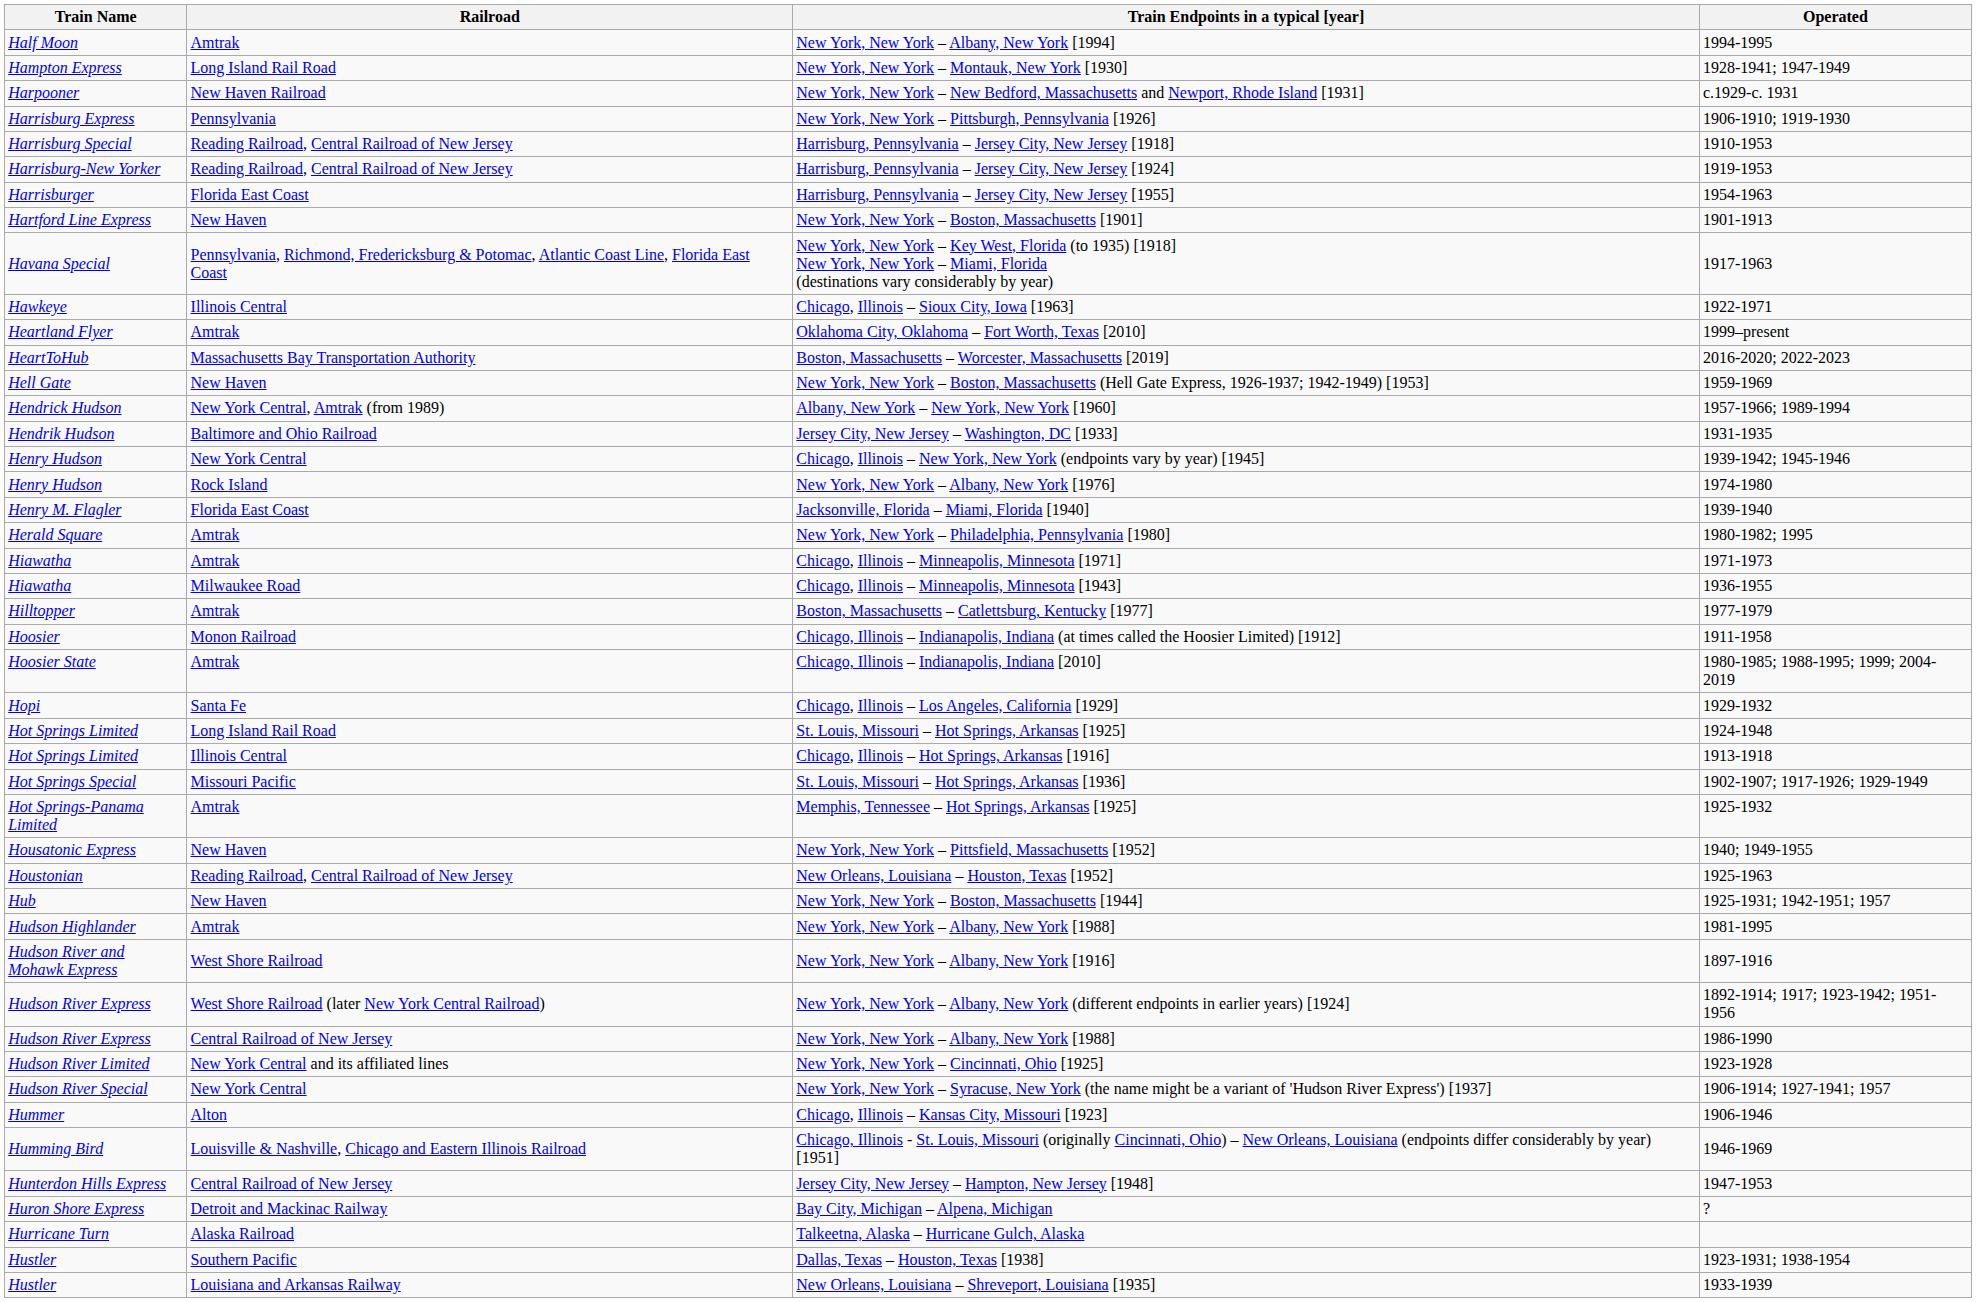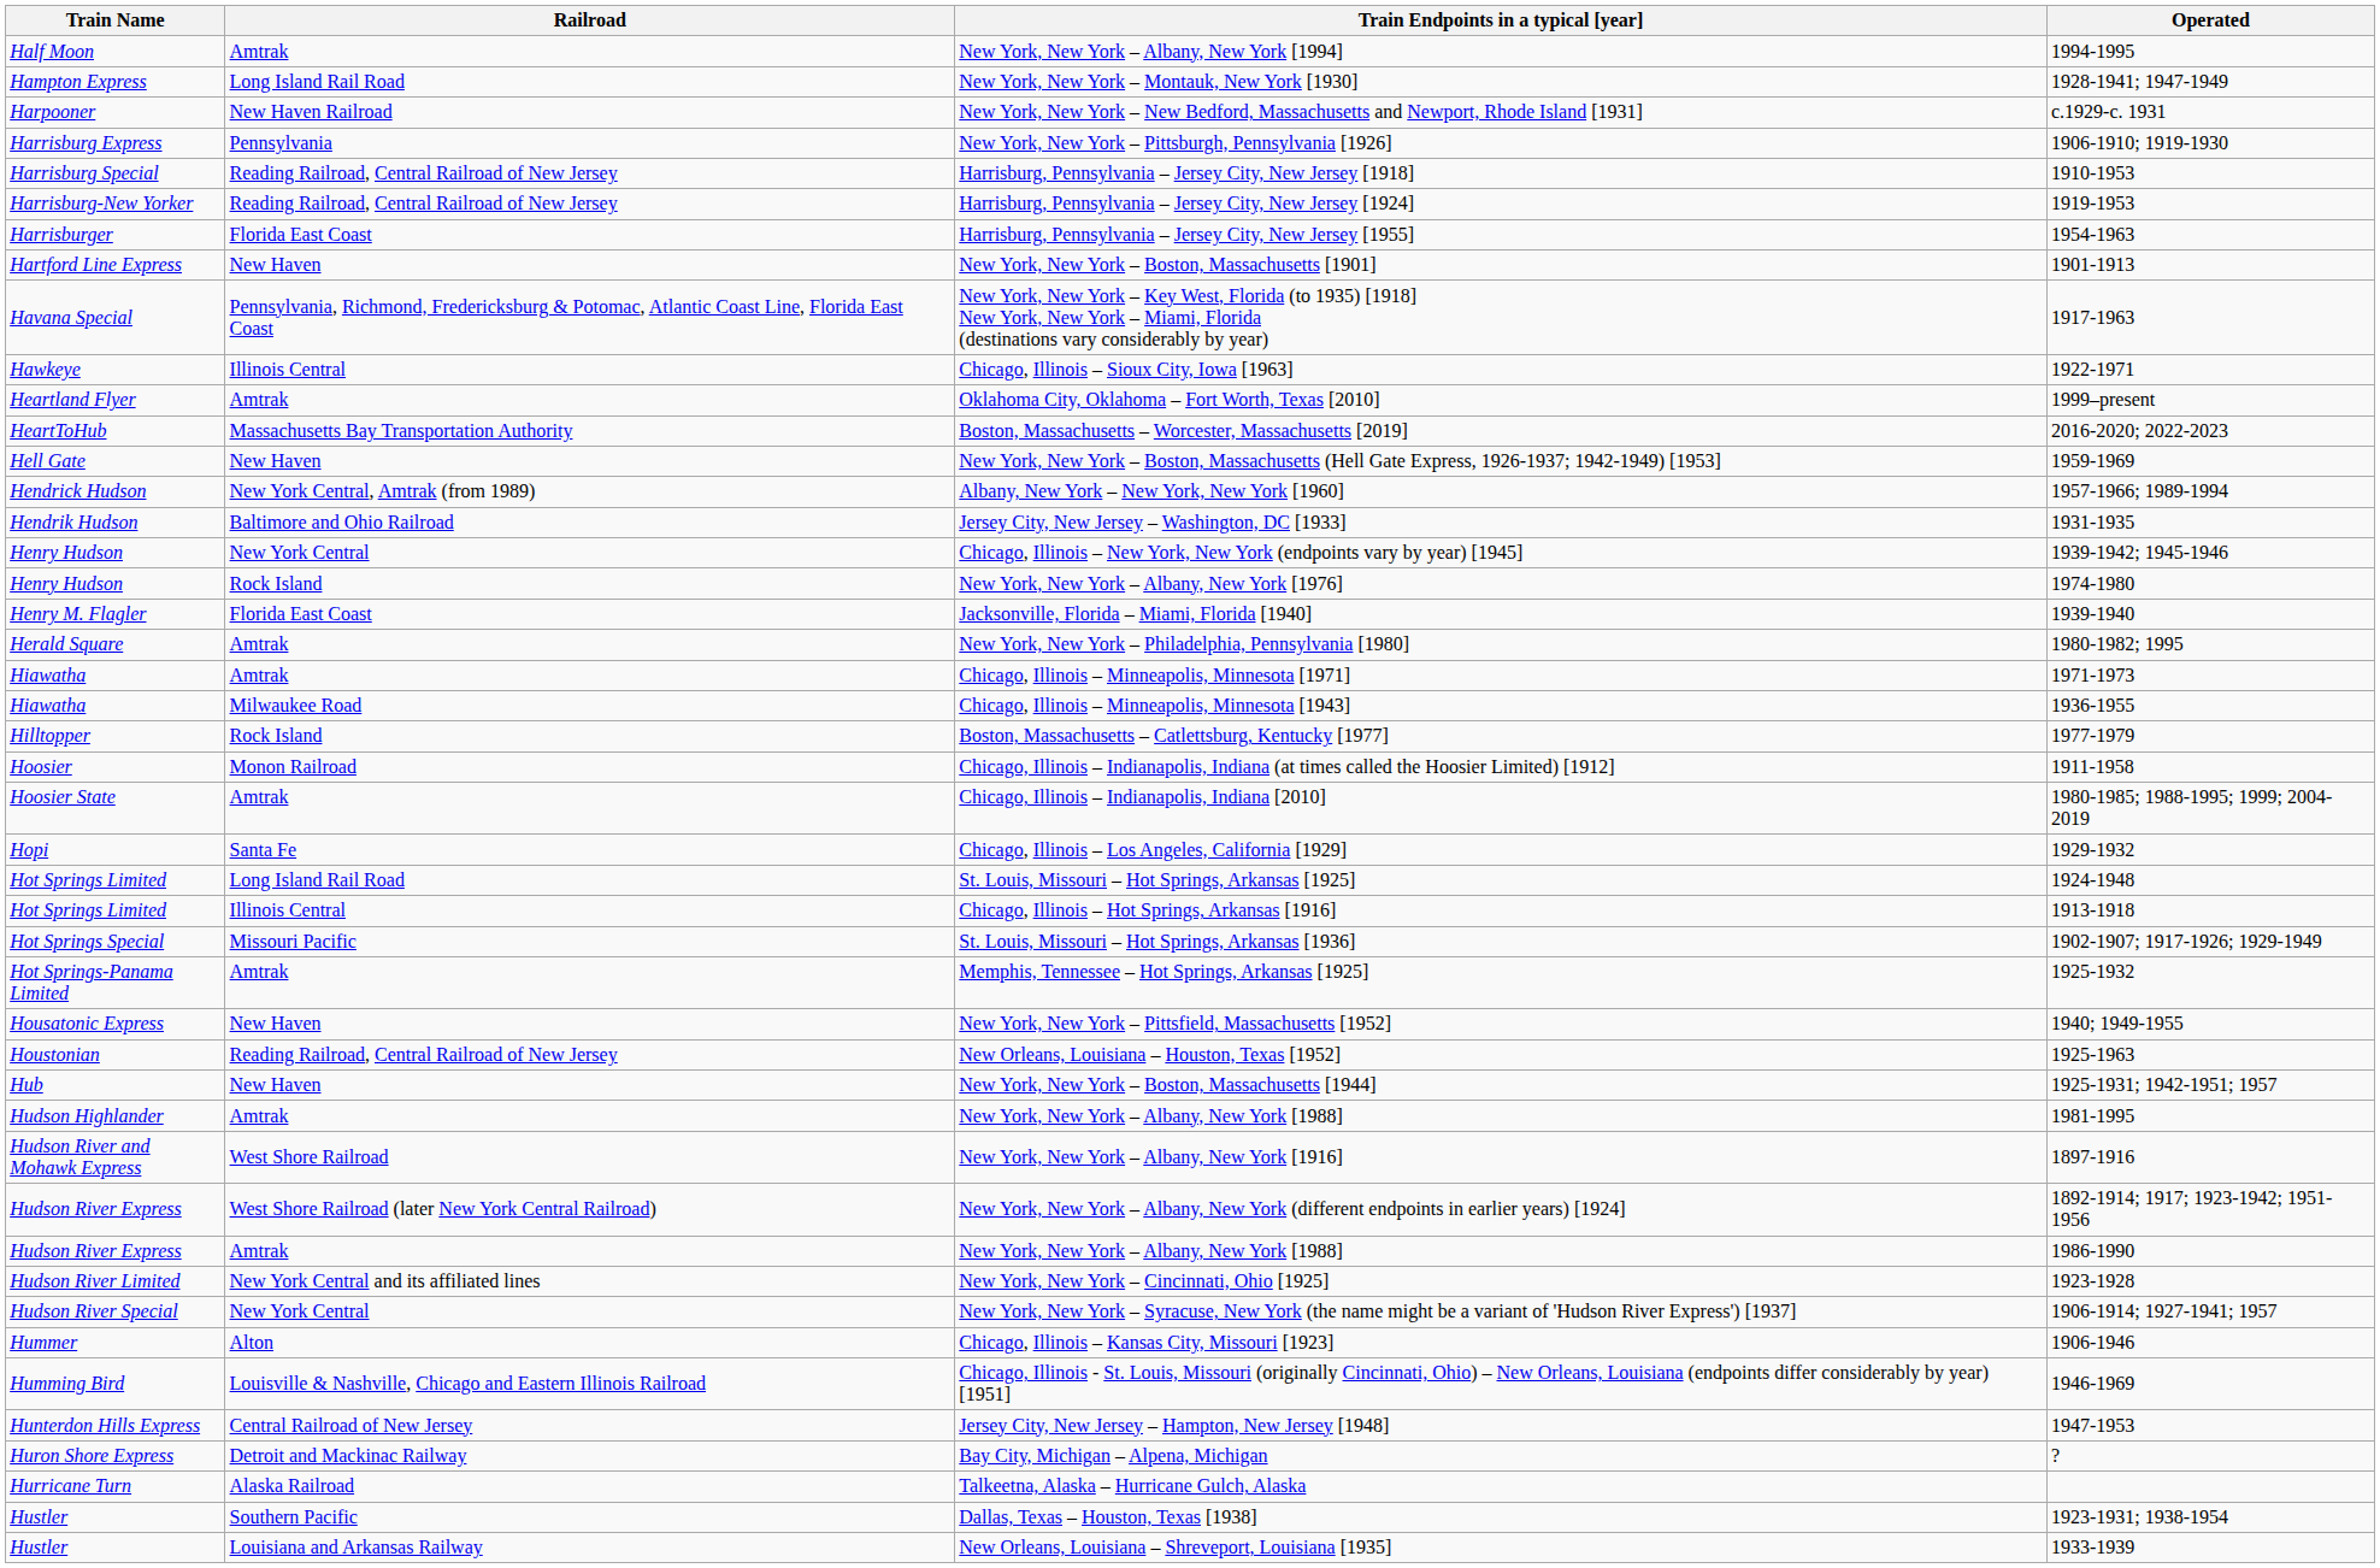 <table class="wikitable">
 <tr valign="top">
 <th width="175px">Train Name</th>
 <th>Railroad</th>
 <th>Train Endpoints in a typical [year]</th>
 <th>Operated</th>
 </tr>
 <tr>
 <td><a href='#'><em>Half Moon</em></a></td>
 <td><a href='#'>Amtrak</a></td>
 <td><a href='#'>New York, New York</a> – <a href='#'>Albany, New York</a> [1994]</td>
 <td>1994-1995</td>
 </tr>
 <tr>
 <td><em><a href='#'>Hampton Express</a></em></td>
 <td><a href='#'>Long Island Rail Road</a></td>
 <td><a href='#'>New York, New York</a> – <a href='#'>Montauk, New York</a> [1930]</td>
 <td>1928-1941; 1947-1949</td>
 </tr>
 <tr>
 <td><em><a href='#'>Harpooner</a></em></td>
 <td><a href='#'>New Haven Railroad</a></td>
 <td><a href='#'>New York, New York</a> – <a href='#'>New Bedford, Massachusetts</a> and <a href='#'>Newport, Rhode Island</a> [1931]</td>
 <td>c.1929-c. 1931</td>
 </tr>
 <tr>
 <td><a href='#'><em>Harrisburg Express</em></a></td>
 <td><a href='#'>Pennsylvania</a></td>
 <td><a href='#'>New York, New York</a> – <a href='#'>Pittsburgh, Pennsylvania</a> [1926]</td>
 <td>1906-1910; 1919-1930</td>
 </tr>
 <tr>
 <td><em><a href='#'>Harrisburg Special</a></em></td>
 <td><a href='#'>Reading Railroad</a>, <a href='#'>Central Railroad of New Jersey</a></td>
 <td><a href='#'>Harrisburg, Pennsylvania</a> – <a href='#'>Jersey City, New Jersey</a> [1918]</td>
 <td>1910-1953</td>
 </tr>
 <tr>
 <td><em><a href='#'>Harrisburg-New Yorker</a></em></td>
 <td><a href='#'>Reading Railroad</a>, <a href='#'>Central Railroad of New Jersey</a></td>
 <td><a href='#'>Harrisburg, Pennsylvania</a> – <a href='#'>Jersey City, New Jersey</a> [1924]</td>
 <td>1919-1953</td>
 </tr>
 <tr valign="top">
 <td><em><a href='#'>Harrisburger</a></em></td>
 <td><a href='#'>Florida East Coast</a></td>
 <td><a href='#'>Harrisburg, Pennsylvania</a> – <a href='#'>Jersey City, New Jersey</a> [1955]</td>
 <td>1954-1963</td>
 </tr>
 <tr>
 <td><em><a href='#'>Hartford Line Express</a></em></td>
 <td><a href='#'>New Haven</a></td>
 <td><a href='#'>New York, New York</a> – <a href='#'>Boston, Massachusetts</a> [1901]</td>
 <td>1901-1913</td>
 </tr>
 <tr>
 <td><em><a href='#'>Havana Special</a></em></td>
 <td><a href='#'>Pennsylvania</a>, <a href='#'>Richmond, Fredericksburg & Potomac</a>, <a href='#'>Atlantic Coast Line</a>, <a href='#'>Florida East Coast</a></td>
 <td><a href='#'>New York, New York</a> – <a href='#'>Key West, Florida</a> (to 1935) [1918]<br><a href='#'>New York, New York</a> – <a href='#'>Miami, Florida</a><br>(destinations vary considerably by year)</td>
 <td>1917-1963</td>
 </tr>
 <tr>
 <td><em><a href='#'>Hawkeye</a></em></td>
 <td><a href='#'>Illinois Central</a></td>
 <td><a href='#'>Chicago</a>, <a href='#'>Illinois</a> – <a href='#'>Sioux City, Iowa</a> [1963]</td>
 <td>1922-1971</td>
 </tr>
 <tr valign="top">
 <td><em><a href='#'>Heartland Flyer</a></em></td>
 <td><a href='#'>Amtrak</a></td>
 <td><a href='#'>Oklahoma City, Oklahoma</a> – <a href='#'>Fort Worth, Texas</a> [2010]</td>
 <td>1999–present</td>
 </tr>
 <tr>
 <td><a href='#'><em>HeartToHub</em></a></td>
 <td><a href='#'>Massachusetts Bay Transportation Authority</a></td>
 <td><a href='#'>Boston, Massachusetts</a> – <a href='#'>Worcester, Massachusetts</a> [2019]</td>
 <td>2016-2020; 2022-2023</td>
 </tr>
 <tr>
 <td><a href='#'><em>Hell Gate</em></a></td>
 <td><a href='#'>New Haven</a></td>
 <td><a href='#'>New York, New York</a> – <a href='#'>Boston, Massachusetts</a> (Hell Gate Express, 1926-1937; 1942-1949) [1953]</td>
 <td>1959-1969</td>
 </tr>
 <tr valign="top">
 <td><em><a href='#'>Hendrick Hudson</a></em></td>
 <td><a href='#'>New York Central</a>, <a href='#'>Amtrak</a> (from 1989)</td>
 <td><a href='#'>Albany, New York</a> – <a href='#'>New York, New York</a> [1960]</td>
 <td>1957-1966; 1989-1994</td>
 </tr>
 <tr>
 <td><a href='#'><em>Hendrik Hudson</em></a></td>
 <td><a href='#'>Baltimore and Ohio Railroad</a></td>
 <td><a href='#'>Jersey City, New Jersey</a> – <a href='#'>Washington, DC</a> [1933]</td>
 <td>1931-1935</td>
 </tr>
 <tr>
 <td><a href='#'><em>Henry Hudson</em></a></td>
 <td><a href='#'>New York Central</a></td>
 <td><a href='#'>Chicago</a>, <a href='#'>Illinois</a> – <a href='#'>New York, New York</a> (endpoints vary by year) [1945]</td>
 <td>1939-1942; 1945-1946</td>
 </tr>
 <tr>
 <td><em><a href='#'>Henry Hudson</a></em></td>
 <td><a href='#'>Rock Island</a></td>
 <td><a href='#'>New York, New York</a> – <a href='#'>Albany, New York</a> [1976]</td>
 <td>1974-1980</td>
 </tr>
 <tr valign="top">
 <td><em><a href='#'>Henry M. Flagler</a></em></td>
 <td><a href='#'>Florida East Coast</a></td>
 <td><a href='#'>Jacksonville, Florida</a> – <a href='#'>Miami, Florida</a> [1940]</td>
 <td>1939-1940</td>
 </tr>
 <tr>
 <td><a href='#'><em>Herald Square</em></a></td>
 <td><a href='#'>Amtrak</a></td>
 <td><a href='#'>New York, New York</a> – <a href='#'>Philadelphia, Pennsylvania</a> [1980]</td>
 <td>1980-1982; 1995</td>
 </tr>
 <tr valign="top">
 <td><em><a href='#'>Hiawatha</a></em></td>
 <td><a href='#'>Amtrak</a></td>
 <td><a href='#'>Chicago</a>, <a href='#'>Illinois</a> – <a href='#'>Minneapolis, Minnesota</a> [1971]</td>
 <td>1971-1973</td>
 </tr>
 <tr>
 <td><em><a href='#'>Hiawatha</a></em></td>
 <td><a href='#'>Milwaukee Road</a></td>
 <td><a href='#'>Chicago</a>, <a href='#'>Illinois</a> – <a href='#'>Minneapolis, Minnesota</a> [1943]</td>
 <td>1936-1955</td>
 </tr>
 <tr>
 <td><em><a href='#'>Hilltopper</a></em></td>
-<td><a href='#'>Amtrak</a></td>
+<td><a href='#'>Rock Island</a></td>
 <td><a href='#'>Boston, Massachusetts</a> – <a href='#'>Catlettsburg, Kentucky</a> [1977]</td>
 <td>1977-1979</td>
 </tr>
 <tr valign="top">
 <td><em><a href='#'>Hoosier</a></em></td>
 <td><a href='#'>Monon Railroad</a></td>
 <td><a href='#'>Chicago, Illinois</a> – <a href='#'>Indianapolis, Indiana</a> (at times called the Hoosier Limited) [1912]</td>
 <td>1911-1958</td>
 </tr>
 <tr valign="top">
 <td><em><a href='#'>Hoosier State</a></em></td>
 <td><a href='#'>Amtrak</a></td>
 <td><a href='#'>Chicago, Illinois</a> – <a href='#'>Indianapolis, Indiana</a> [2010]</td>
 <td>1980-1985; 1988-1995; 1999; 2004-2019</td>
 </tr>
 <tr valign="top">
 <td><em><a href='#'>Hopi</a></em></td>
 <td><a href='#'>Santa Fe</a></td>
 <td><a href='#'>Chicago</a>, <a href='#'>Illinois</a> – <a href='#'>Los Angeles, California</a> [1929]</td>
 <td>1929-1932</td>
 </tr>
 <tr>
 <td><em><a href='#'>Hot Springs Limited</a></em></td>
 <td><a href='#'>Long Island Rail Road</a></td>
 <td><a href='#'>St. Louis, Missouri</a> – <a href='#'>Hot Springs, Arkansas</a> [1925]</td>
 <td>1924-1948</td>
 </tr>
 <tr>
 <td><em><a href='#'>Hot Springs Limited</a></em></td>
 <td><a href='#'>Illinois Central</a></td>
 <td><a href='#'>Chicago</a>, <a href='#'>Illinois</a> – <a href='#'>Hot Springs, Arkansas</a> [1916]</td>
 <td>1913-1918</td>
 </tr>
 <tr>
 <td><em><a href='#'>Hot Springs Special</a></em></td>
 <td><a href='#'>Missouri Pacific</a></td>
 <td><a href='#'>St. Louis, Missouri</a> – <a href='#'>Hot Springs, Arkansas</a> [1936]</td>
 <td>1902-1907; 1917-1926; 1929-1949</td>
 </tr>
 <tr valign="top">
 <td><em><a href='#'>Hot Springs-Panama Limited</a></em></td>
 <td><a href='#'>Amtrak</a></td>
 <td><a href='#'>Memphis, Tennessee</a> – <a href='#'>Hot Springs, Arkansas</a> [1925]</td>
 <td>1925-1932</td>
 </tr>
 <tr>
 <td><em><a href='#'>Housatonic Express</a></em></td>
 <td><a href='#'>New Haven</a></td>
 <td><a href='#'>New York, New York</a> – <a href='#'>Pittsfield, Massachusetts</a> [1952]</td>
 <td>1940; 1949-1955</td>
 </tr>
 <tr valign="top">
 <td><em><a href='#'>Houstonian</a></em></td>
 <td><a href='#'>Reading Railroad</a>, <a href='#'>Central Railroad of New Jersey</a></td>
 <td><a href='#'>New Orleans, Louisiana</a> – <a href='#'>Houston, Texas</a> [1952]</td>
 <td>1925-1963</td>
 </tr>
 <tr>
 <td><a href='#'><em>Hub</em></a></td>
 <td><a href='#'>New Haven</a></td>
 <td><a href='#'>New York, New York</a> – <a href='#'>Boston, Massachusetts</a> [1944]</td>
 <td>1925-1931; 1942-1951; 1957</td>
 </tr>
 <tr>
 <td><a href='#'><em>Hudson Highlander</em></a></td>
 <td><a href='#'>Amtrak</a></td>
 <td><a href='#'>New York, New York</a> – <a href='#'>Albany, New York</a> [1988]</td>
 <td>1981-1995</td>
 </tr>
 <tr>
 <td><em><a href='#'>Hudson River and Mohawk Express</a></em></td>
 <td><a href='#'>West Shore Railroad</a></td>
 <td><a href='#'>New York, New York</a> – <a href='#'>Albany, New York</a> [1916]</td>
 <td>1897-1916</td>
 </tr>
 <tr>
 <td><a href='#'><em>Hudson River Express</em></a></td>
 <td><a href='#'>West Shore Railroad</a> (later <a href='#'>New York Central Railroad</a>)</td>
 <td><a href='#'>New York, New York</a> – <a href='#'>Albany, New York</a> (different endpoints in earlier years) [1924]</td>
 <td>1892-1914; 1917; 1923-1942; 1951-1956</td>
 </tr>
 <tr>
 <td><a href='#'><em>Hudson River Express</em></a></td>
-<td><a href='#'>Central Railroad of New Jersey</a></td>
+<td><a href='#'>Amtrak</a></td>
 <td><a href='#'>New York, New York</a> – <a href='#'>Albany, New York</a> [1988]</td>
 <td>1986-1990</td>
 </tr>
 <tr>
 <td><em><a href='#'>Hudson River Limited</a></em></td>
 <td><a href='#'>New York Central</a> and its affiliated lines</td>
 <td><a href='#'>New York, New York</a> – <a href='#'>Cincinnati, Ohio</a> [1925]</td>
 <td>1923-1928</td>
 </tr>
 <tr>
 <td><em><a href='#'>Hudson River Special</a></em></td>
 <td><a href='#'>New York Central</a></td>
 <td><a href='#'>New York, New York</a> – <a href='#'>Syracuse, New York</a> (the name might be a variant of 'Hudson River Express') [1937]</td>
 <td>1906-1914; 1927-1941; 1957</td>
 </tr>
 <tr valign="top">
 <td><em><a href='#'>Hummer</a></em></td>
 <td><a href='#'>Alton</a></td>
 <td><a href='#'>Chicago</a>, <a href='#'>Illinois</a> – <a href='#'>Kansas City, Missouri</a> [1923]</td>
 <td>1906-1946</td>
 </tr>
 <tr>
 <td><em><a href='#'>Humming Bird</a></em></td>
 <td><a href='#'>Louisville & Nashville</a>, <a href='#'>Chicago and Eastern Illinois Railroad</a></td>
 <td><a href='#'>Chicago, Illinois</a> - <a href='#'>St. Louis, Missouri</a> (originally <a href='#'>Cincinnati, Ohio</a>) – <a href='#'>New Orleans, Louisiana</a> (endpoints differ considerably by year) [1951]</td>
 <td>1946-1969</td>
 </tr>
 <tr>
 <td><em><a href='#'>Hunterdon Hills Express</a></em></td>
 <td><a href='#'>Central Railroad of New Jersey</a></td>
 <td><a href='#'>Jersey City, New Jersey</a> – <a href='#'>Hampton, New Jersey</a> [1948]</td>
 <td>1947-1953</td>
 </tr>
 <tr valign="top">
 <td><em><a href='#'>Huron Shore Express</a></em></td>
 <td><a href='#'>Detroit and Mackinac Railway</a></td>
 <td><a href='#'>Bay City, Michigan</a> – <a href='#'>Alpena, Michigan</a></td>
 <td>?</td>
 </tr>
 <tr valign="top">
 <td><em><a href='#'>Hurricane Turn</a></em></td>
 <td><a href='#'>Alaska Railroad</a></td>
 <td><a href='#'>Talkeetna, Alaska</a> – <a href='#'>Hurricane Gulch, Alaska</a></td>
 <td> </td>
 </tr>
 <tr valign="top">
 <td><em><a href='#'>Hustler</a></em></td>
 <td><a href='#'>Southern Pacific</a></td>
 <td><a href='#'>Dallas, Texas</a> – <a href='#'>Houston, Texas</a> [1938]</td>
 <td>1923-1931; 1938-1954</td>
 </tr>
 <tr>
 <td><em><a href='#'>Hustler</a></em></td>
 <td><a href='#'>Louisiana and Arkansas Railway</a></td>
 <td><a href='#'>New Orleans, Louisiana</a> – <a href='#'>Shreveport, Louisiana</a> [1935]</td>
 <td>1933-1939</td>
 </tr>
 </table>
